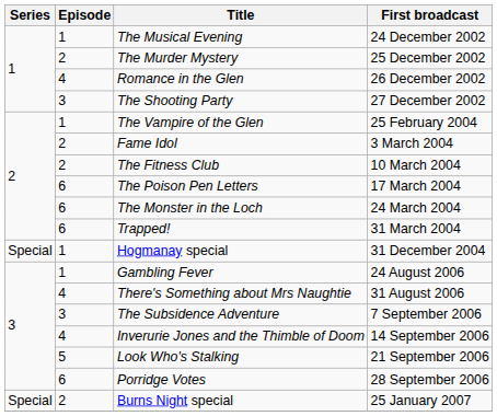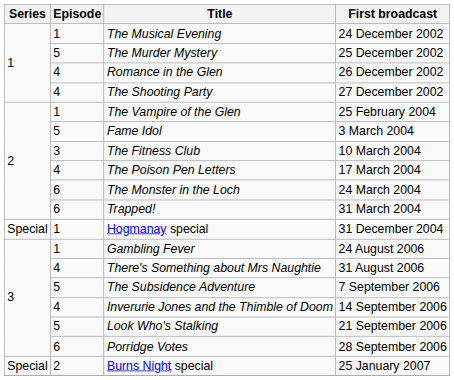 <table class="wikitable">
 <tr>
 <th>Series</th>
 <th>Episode</th>
 <th>Title</th>
 <th>First broadcast</th>
 </tr>
 <tr>
 <td rowspan="4">1</td>
 <td>1</td>
 <td><em>The Musical Evening</em></td>
 <td>24 December 2002</td>
 </tr>
 <tr>
-<td>2</td>
+<td>5</td>
 <td><em>The Murder Mystery</em></td>
 <td>25 December 2002</td>
 </tr>
 <tr>
 <td>4</td>
 <td><em>Romance in the Glen</em></td>
 <td>26 December 2002</td>
 </tr>
 <tr>
-<td>3</td>
+<td>4</td>
 <td><em>The Shooting Party</em></td>
 <td>27 December 2002</td>
 </tr>
 <tr>
 <td rowspan="6">2</td>
 <td>1</td>
 <td><em>The Vampire of the Glen</em></td>
 <td>25 February 2004</td>
 </tr>
 <tr>
-<td>2</td>
+<td>5</td>
 <td><em>Fame Idol</em></td>
 <td>3 March 2004</td>
 </tr>
 <tr>
-<td>2</td>
+<td>3</td>
 <td><em>The Fitness Club</em></td>
 <td>10 March 2004</td>
 </tr>
 <tr>
-<td>6</td>
+<td>4</td>
 <td><em>The Poison Pen Letters</em></td>
 <td>17 March 2004</td>
 </tr>
 <tr>
 <td>6</td>
 <td><em>The Monster in the Loch</em></td>
 <td>24 March 2004</td>
 </tr>
 <tr>
 <td>6</td>
 <td><em>Trapped!</em></td>
 <td>31 March 2004</td>
 </tr>
 <tr>
 <td>Special</td>
 <td>1</td>
 <td><a href='#'>Hogmanay</a> special</td>
 <td>31 December 2004</td>
 </tr>
 <tr>
 <td rowspan="6">3</td>
 <td>1</td>
 <td><em>Gambling Fever</em></td>
 <td>24 August 2006</td>
 </tr>
 <tr>
 <td>4</td>
 <td><em>There's Something about Mrs Naughtie</em></td>
 <td>31 August 2006</td>
 </tr>
 <tr>
-<td>3</td>
+<td>5</td>
 <td><em>The Subsidence Adventure</em></td>
 <td>7 September 2006</td>
 </tr>
 <tr>
 <td>4</td>
 <td><em>Inverurie Jones and the Thimble of Doom</em></td>
 <td>14 September 2006</td>
 </tr>
 <tr>
 <td>5</td>
 <td><em>Look Who's Stalking</em></td>
 <td>21 September 2006</td>
 </tr>
 <tr>
 <td>6</td>
 <td><em>Porridge Votes</em></td>
 <td>28 September 2006</td>
 </tr>
 <tr>
 <td>Special</td>
 <td>2</td>
 <td><a href='#'>Burns Night</a> special</td>
 <td>25 January 2007</td>
 </tr>
 <tr>
 </tr>
 </table>
